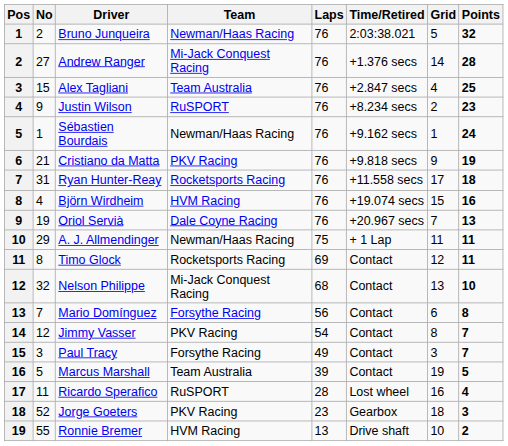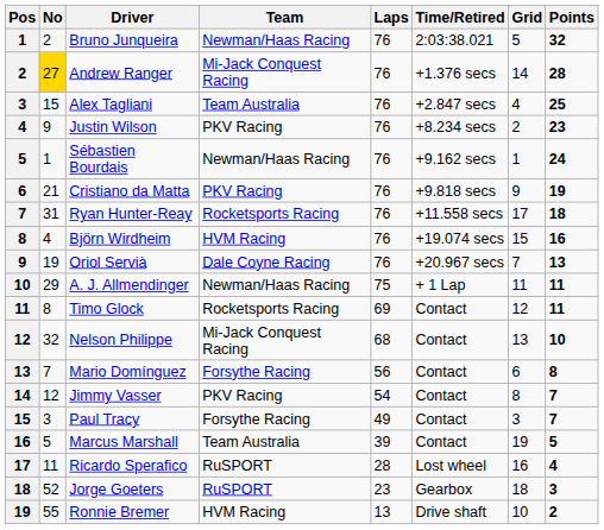 <table class="wikitable" style="font-size:95%;">
 <tr>
 <th>Pos</th>
 <th>No</th>
 <th>Driver</th>
 <th>Team</th>
 <th>Laps</th>
 <th>Time/Retired</th>
 <th>Grid</th>
 <th>Points</th>
 </tr>
 <tr>
 <th>1</th>
 <td>2</td>
 <td> <a href='#'>Bruno Junqueira</a></td>
 <td><a href='#'>Newman/Haas Racing</a></td>
 <td>76</td>
 <td>2:03:38.021</td>
 <td>5</td>
 <td><strong>32</strong></td>
 </tr>
 <tr>
 <th>2</th>
-<td>27</td>
+<td style="background: gold;">27</td>
 <td> <a href='#'>Andrew Ranger</a></td>
 <td><a href='#'>Mi-Jack Conquest Racing</a></td>
 <td>76</td>
 <td>+1.376 secs</td>
 <td>14</td>
 <td><strong>28</strong></td>
 </tr>
 <tr>
 <th>3</th>
 <td>15</td>
 <td> <a href='#'>Alex Tagliani</a></td>
 <td><a href='#'>Team Australia</a></td>
 <td>76</td>
 <td>+2.847 secs</td>
 <td>4</td>
 <td><strong>25</strong></td>
 </tr>
 <tr>
 <th>4</th>
 <td>9</td>
 <td> <a href='#'>Justin Wilson</a></td>
-<td><a href='#'>RuSPORT</a></td>
+<td>PKV Racing</td>
 <td>76</td>
 <td>+8.234 secs</td>
 <td>2</td>
 <td><strong>23</strong></td>
 </tr>
 <tr>
 <th>5</th>
 <td>1</td>
 <td> <a href='#'>Sébastien Bourdais</a></td>
 <td>Newman/Haas Racing</td>
 <td>76</td>
 <td>+9.162 secs</td>
 <td>1</td>
 <td><strong>24</strong></td>
 </tr>
 <tr>
 <th>6</th>
 <td>21</td>
 <td> <a href='#'>Cristiano da Matta</a></td>
 <td><a href='#'>PKV Racing</a></td>
 <td>76</td>
 <td>+9.818 secs</td>
 <td>9</td>
 <td><strong>19</strong></td>
 </tr>
 <tr>
 <th>7</th>
 <td>31</td>
 <td> <a href='#'>Ryan Hunter-Reay</a></td>
 <td><a href='#'>Rocketsports Racing</a></td>
 <td>76</td>
 <td>+11.558 secs</td>
 <td>17</td>
 <td><strong>18</strong></td>
 </tr>
 <tr>
 <th>8</th>
 <td>4</td>
 <td> <a href='#'>Björn Wirdheim</a></td>
 <td><a href='#'>HVM Racing</a></td>
 <td>76</td>
 <td>+19.074 secs</td>
 <td>15</td>
 <td><strong>16</strong></td>
 </tr>
 <tr>
 <th>9</th>
 <td>19</td>
 <td> <a href='#'>Oriol Servià</a></td>
 <td><a href='#'>Dale Coyne Racing</a></td>
 <td>76</td>
 <td>+20.967 secs</td>
 <td>7</td>
 <td><strong>13</strong></td>
 </tr>
 <tr>
 <th>10</th>
 <td>29</td>
 <td> <a href='#'>A. J. Allmendinger</a></td>
 <td>Newman/Haas Racing</td>
 <td>75</td>
 <td>+ 1 Lap</td>
 <td>11</td>
 <td><strong>11</strong></td>
 </tr>
 <tr>
 <th>11</th>
 <td>8</td>
 <td> <a href='#'>Timo Glock</a></td>
 <td>Rocketsports Racing</td>
 <td>69</td>
 <td>Contact</td>
 <td>12</td>
 <td><strong>11</strong></td>
 </tr>
 <tr>
 <th>12</th>
 <td>32</td>
 <td> <a href='#'>Nelson Philippe</a></td>
 <td>Mi-Jack Conquest Racing</td>
 <td>68</td>
 <td>Contact</td>
 <td>13</td>
 <td><strong>10</strong></td>
 </tr>
 <tr>
 <th>13</th>
 <td>7</td>
 <td> <a href='#'>Mario Domínguez</a></td>
 <td><a href='#'>Forsythe Racing</a></td>
 <td>56</td>
 <td>Contact</td>
 <td>6</td>
 <td><strong>8</strong></td>
 </tr>
 <tr>
 <th>14</th>
 <td>12</td>
 <td> <a href='#'>Jimmy Vasser</a></td>
 <td>PKV Racing</td>
 <td>54</td>
 <td>Contact</td>
 <td>8</td>
 <td><strong>7</strong></td>
 </tr>
 <tr>
 <th>15</th>
 <td>3</td>
 <td> <a href='#'>Paul Tracy</a></td>
 <td>Forsythe Racing</td>
 <td>49</td>
 <td>Contact</td>
 <td>3</td>
 <td><strong>7</strong></td>
 </tr>
 <tr>
 <th>16</th>
 <td>5</td>
 <td> <a href='#'>Marcus Marshall</a></td>
 <td>Team Australia</td>
 <td>39</td>
 <td>Contact</td>
 <td>19</td>
 <td><strong>5</strong></td>
 </tr>
 <tr>
 <th>17</th>
 <td>11</td>
 <td> <a href='#'>Ricardo Sperafico</a></td>
 <td>RuSPORT</td>
 <td>28</td>
 <td>Lost wheel</td>
 <td>16</td>
 <td><strong>4</strong></td>
 </tr>
 <tr>
 <th>18</th>
 <td>52</td>
 <td> <a href='#'>Jorge Goeters</a></td>
-<td>PKV Racing</td>
+<td><a href='#'>RuSPORT</a></td>
 <td>23</td>
 <td>Gearbox</td>
 <td>18</td>
 <td><strong>3</strong></td>
 </tr>
 <tr>
 <th>19</th>
 <td>55</td>
 <td> <a href='#'>Ronnie Bremer</a></td>
 <td>HVM Racing</td>
 <td>13</td>
 <td>Drive shaft</td>
 <td>10</td>
 <td><strong>2</strong></td>
 </tr>
 </table>
